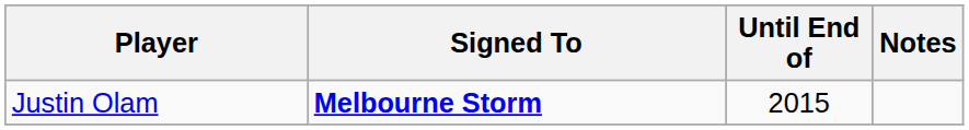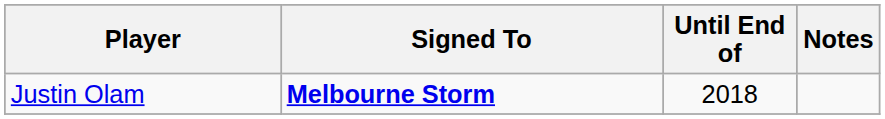 <table class="wikitable" style="font-size:90%">
 <tr style="background:#efefef;">
 <th style="width:150px;">Player</th>
 <th style="width:210px;">Signed To</th>
 <th style="width:70px;">Until End of</th>
 <th style="width:40px;">Notes</th>
 </tr>
 <tr>
 <td><a href='#'>Justin Olam</a></td>
 <td><strong> <a href='#'>Melbourne Storm</a></strong></td>
-<td style="text-align:center;">2015</td>
+<td style="text-align:center;">2018</td>
 <td style="text-align:center;"></td>
 </tr>
 </table>
